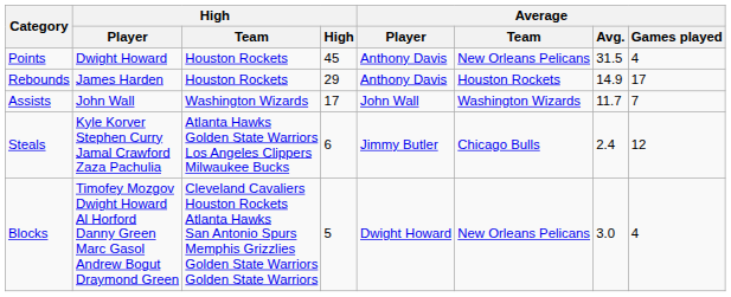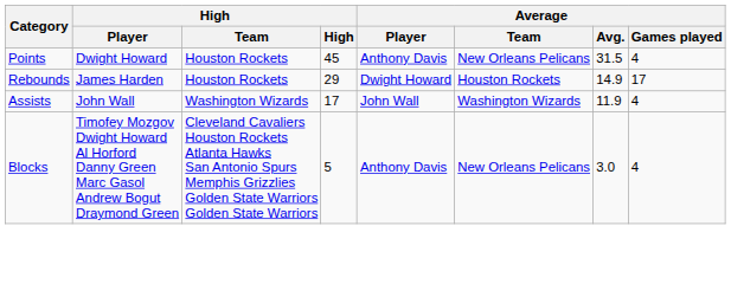 <table class=wikitable style="text-align:left;">
 <tr>
 <th rowspan=2>Category</th>
 <th colspan=3>High</th>
 <th colspan=4>Average</th>
 </tr>
 <tr>
 <th>Player</th>
 <th>Team</th>
 <th>High</th>
 <th>Player</th>
 <th>Team</th>
 <th>Avg.</th>
 <th>Games played</th>
 </tr>
 <tr>
 <td><a href='#'>Points</a></td>
 <td><a href='#'>Dwight Howard</a></td>
 <td><a href='#'>Houston Rockets</a></td>
 <td>45</td>
 <td><a href='#'>Anthony Davis</a></td>
 <td><a href='#'>New Orleans Pelicans</a></td>
 <td>31.5</td>
 <td>4</td>
 </tr>
 <tr>
 <td><a href='#'>Rebounds</a></td>
 <td><a href='#'>James Harden</a></td>
 <td><a href='#'>Houston Rockets</a></td>
 <td>29</td>
-<td><a href='#'>Anthony Davis</a></td>
+<td><a href='#'>Dwight Howard</a></td>
 <td><a href='#'>Houston Rockets</a></td>
 <td>14.9</td>
 <td>17</td>
 </tr>
 <tr>
 <td><a href='#'>Assists</a></td>
 <td><a href='#'>John Wall</a></td>
 <td><a href='#'>Washington Wizards</a></td>
 <td>17</td>
 <td><a href='#'>John Wall</a></td>
 <td><a href='#'>Washington Wizards</a></td>
-<td>11.7</td>
-<td>7</td>
-</tr>
-<tr>
-<td><a href='#'>Steals</a></td>
-<td><a href='#'>Kyle Korver</a><br><a href='#'>Stephen Curry</a><br><a href='#'>Jamal Crawford</a><br><a href='#'>Zaza Pachulia</a></td>
-<td><a href='#'>Atlanta Hawks</a><br><a href='#'>Golden State Warriors</a><br><a href='#'>Los Angeles Clippers</a><br><a href='#'>Milwaukee Bucks</a></td>
-<td>6</td>
-<td><a href='#'>Jimmy Butler</a></td>
-<td><a href='#'>Chicago Bulls</a></td>
-<td>2.4</td>
-<td>12</td>
+<td>11.9</td>
+<td>4</td>
 </tr>
 <tr>
 <td><a href='#'>Blocks</a></td>
 <td><a href='#'>Timofey Mozgov</a><br><a href='#'>Dwight Howard</a><br><a href='#'>Al Horford</a><br><a href='#'>Danny Green</a><br><a href='#'>Marc Gasol</a><br><a href='#'>Andrew Bogut</a><br><a href='#'>Draymond Green</a></td>
 <td><a href='#'>Cleveland Cavaliers</a><br><a href='#'>Houston Rockets</a><br><a href='#'>Atlanta Hawks</a><br><a href='#'>San Antonio Spurs</a><br><a href='#'>Memphis Grizzlies</a><br><a href='#'>Golden State Warriors</a><br><a href='#'>Golden State Warriors</a></td>
 <td>5</td>
-<td><a href='#'>Dwight Howard</a></td>
+<td><a href='#'>Anthony Davis</a></td>
 <td><a href='#'>New Orleans Pelicans</a></td>
 <td>3.0</td>
 <td>4</td>
 </tr>
 </table>
